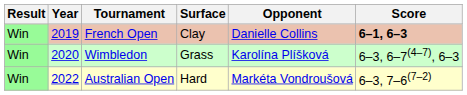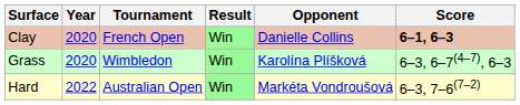 <table class="sortable wikitable">
 <tr>
-<th>Result</th>
+<th>Surface</th>
 <th>Year</th>
 <th>Tournament</th>
-<th>Surface</th>
+<th>Result</th>
 <th>Opponent</th>
 <th class="unsortable">Score</th>
 </tr>
 <tr bgcolor=EBC2AF>
+<td>Clay</td>
+<td><a href='#'>2020</a></td>
+<td><a href='#'>French Open</a></td>
 <td bgcolor=#98fb98>Win</td>
-<td><a href='#'>2019</a></td>
-<td><a href='#'>French Open</a></td>
-<td>Clay</td>
 <td> <a href='#'>Danielle Collins</a></td>
 <td><strong>6–1, 6–3</strong></td>
 </tr>
 <tr bgcolor=CCFFCC>
-<td bgcolor=#98fb98>Win</td>
+<td>Grass</td>
 <td><a href='#'>2020</a></td>
 <td><a href='#'>Wimbledon</a></td>
-<td>Grass</td>
+<td bgcolor=#98fb98>Win</td>
 <td> <a href='#'>Karolína Plíšková</a></td>
 <td>6–3, 6–7<sup>(4–7)</sup>, 6–3</td>
 </tr>
 <tr bgcolor=#FFC>
-<td bgcolor=#98fb98>Win</td>
+<td>Hard</td>
 <td><a href='#'>2022</a></td>
 <td><a href='#'>Australian Open</a></td>
-<td>Hard</td>
+<td bgcolor=#98fb98>Win</td>
 <td> <a href='#'>Markéta Vondroušová</a></td>
 <td>6–3, 7–6<sup>(7–2)</sup></td>
 </tr>
 </table>
